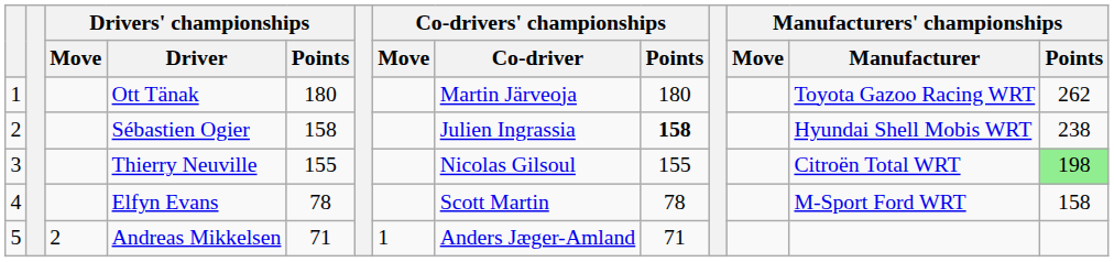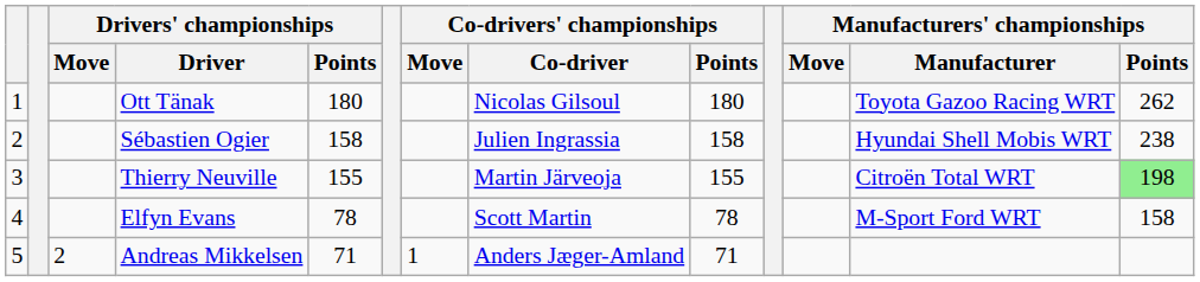 <table class="wikitable" style="font-size:85%;">
 <tr>
 <th rowspan="2"></th>
 <th rowspan="7" style="width:5px;"></th>
 <th colspan="3">Drivers' championships</th>
 <th rowspan="7" style="width:5px;"></th>
 <th colspan="3">Co-drivers' championships</th>
 <th rowspan="7" style="width:5px;"></th>
 <th colspan="3">Manufacturers' championships</th>
 </tr>
 <tr>
 <th>Move</th>
 <th>Driver</th>
 <th>Points</th>
 <th>Move</th>
 <th>Co-driver</th>
 <th>Points</th>
 <th>Move</th>
 <th>Manufacturer</th>
 <th>Points</th>
 </tr>
 <tr>
 <td align="center">1</td>
 <td></td>
 <td><a href='#'>Ott Tänak</a></td>
 <td align="center">180</td>
 <td></td>
-<td><a href='#'>Martin Järveoja</a></td>
+<td><a href='#'>Nicolas Gilsoul</a></td>
 <td align="center">180</td>
 <td></td>
 <td nowrap><a href='#'>Toyota Gazoo Racing WRT</a></td>
 <td align="center">262</td>
 </tr>
 <tr>
 <td align="center">2</td>
 <td></td>
 <td nowrap><a href='#'>Sébastien Ogier</a></td>
 <td align="center">158</td>
 <td></td>
 <td><a href='#'>Julien Ingrassia</a></td>
-<td align="center"><strong>158</strong></td>
+<td align="center">158</td>
 <td></td>
 <td><a href='#'>Hyundai Shell Mobis WRT</a></td>
 <td align="center">238</td>
 </tr>
 <tr>
 <td align="center">3</td>
 <td></td>
 <td nowrap><a href='#'>Thierry Neuville</a></td>
 <td align="center">155</td>
 <td></td>
-<td><a href='#'>Nicolas Gilsoul</a></td>
+<td><a href='#'>Martin Järveoja</a></td>
 <td align="center">155</td>
 <td></td>
 <td><a href='#'>Citroën Total WRT</a></td>
 <td align="center" style="background: lightgreen;">198</td>
 </tr>
 <tr>
 <td align="center">4</td>
 <td></td>
 <td><a href='#'>Elfyn Evans</a></td>
 <td align="center">78</td>
 <td></td>
 <td><a href='#'>Scott Martin</a></td>
 <td align="center">78</td>
 <td></td>
 <td><a href='#'>M-Sport Ford WRT</a></td>
 <td align="center">158</td>
 </tr>
 <tr>
 <td align="center">5</td>
 <td> 2</td>
 <td nowrap><a href='#'>Andreas Mikkelsen</a></td>
 <td align="center">71</td>
 <td> 1</td>
 <td nowrap><a href='#'>Anders Jæger-Amland</a></td>
 <td align="center">71</td>
 <td></td>
 <td></td>
 <td></td>
 </tr>
 </table>
